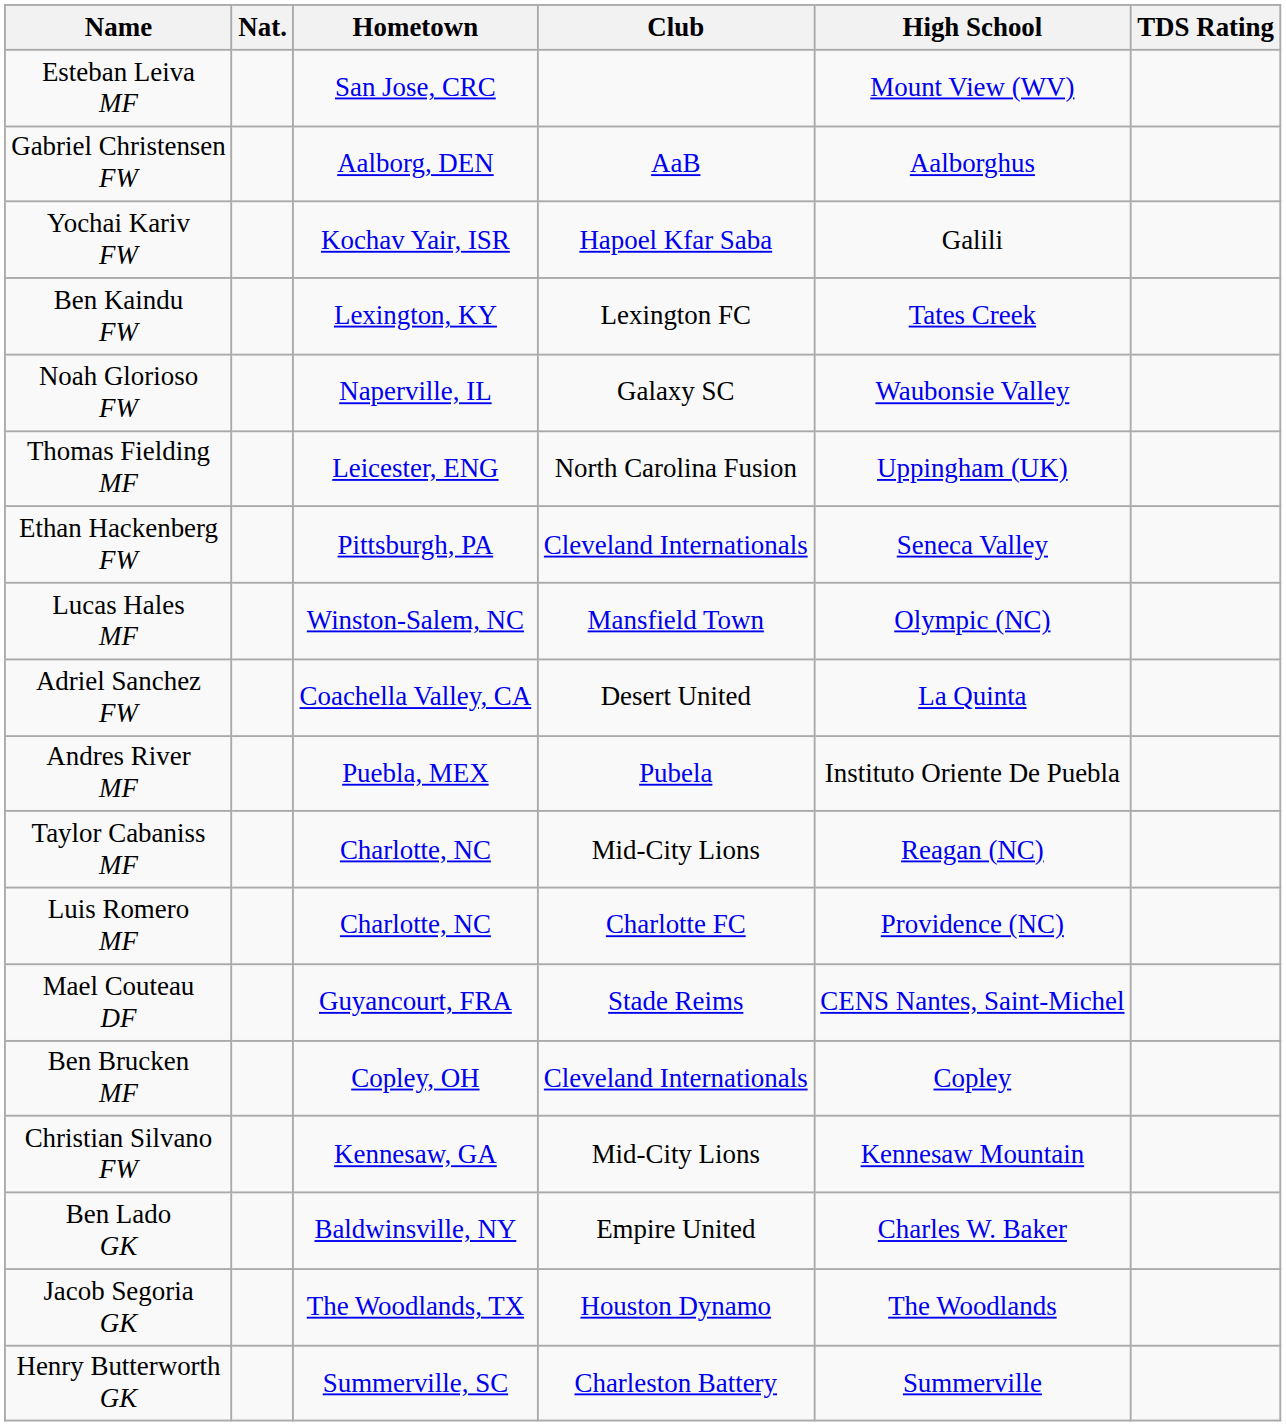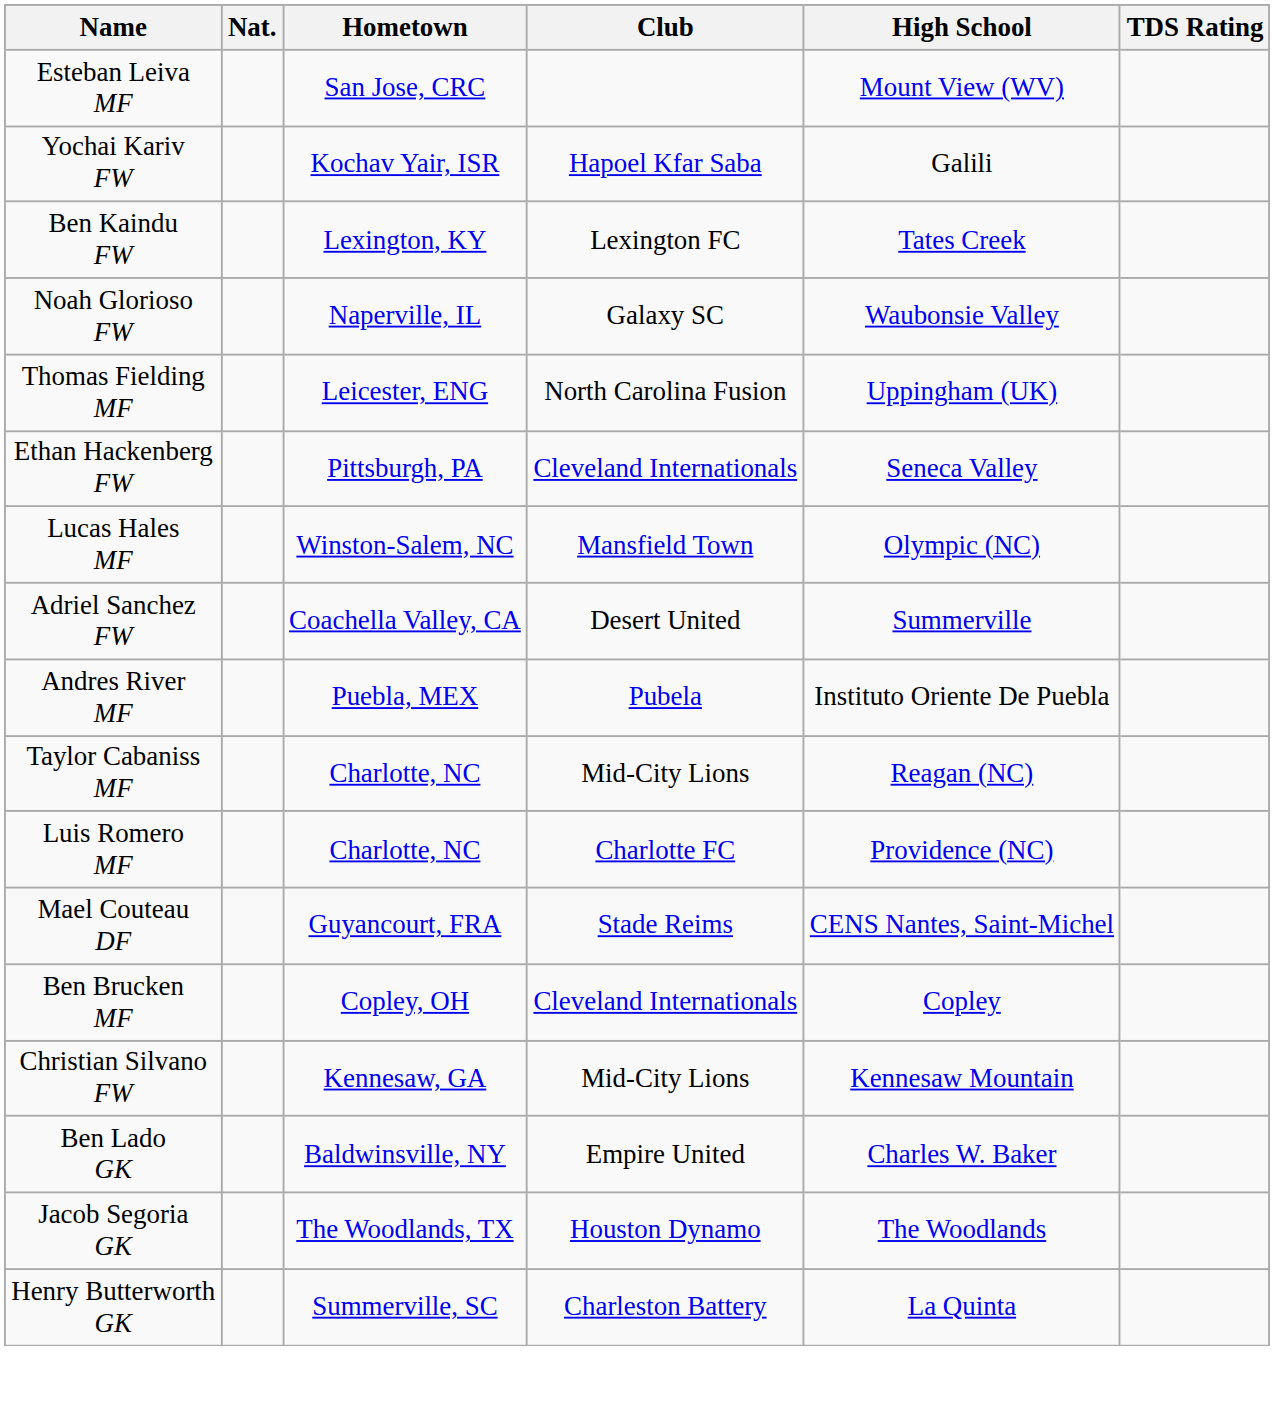 <table class="wikitable" style="font-size:90%; text-align:center;" border="1">
 <tr>
 <th>Name</th>
 <th>Nat.</th>
 <th>Hometown</th>
 <th>Club</th>
 <th>High School</th>
 <th>TDS Rating</th>
 </tr>
 <tr>
 <td>Esteban Leiva<br><em>MF</em></td>
 <td></td>
 <td><a href='#'>San Jose, CRC</a></td>
 <td></td>
 <td><a href='#'>Mount View (WV)</a></td>
-<td></td>
-</tr>
-<tr>
-<td>Gabriel Christensen<br><em>FW</em></td>
-<td></td>
-<td><a href='#'>Aalborg, DEN</a></td>
-<td><a href='#'>AaB</a></td>
-<td><a href='#'>Aalborghus</a></td>
 <td></td>
 </tr>
 <tr>
 <td>Yochai Kariv<br><em>FW</em></td>
 <td></td>
 <td><a href='#'>Kochav Yair, ISR</a></td>
 <td><a href='#'>Hapoel Kfar Saba</a></td>
 <td>Galili</td>
 <td></td>
 </tr>
 <tr>
 <td>Ben Kaindu<br><em>FW</em></td>
 <td></td>
 <td><a href='#'>Lexington, KY</a></td>
 <td>Lexington FC</td>
 <td><a href='#'>Tates Creek</a></td>
 <td></td>
 </tr>
 <tr>
 <td>Noah Glorioso<br><em>FW</em></td>
 <td></td>
 <td><a href='#'>Naperville, IL</a></td>
 <td>Galaxy SC</td>
 <td><a href='#'>Waubonsie Valley</a></td>
 <td></td>
 </tr>
 <tr>
 <td>Thomas Fielding<br><em>MF</em></td>
 <td></td>
 <td><a href='#'>Leicester, ENG</a></td>
 <td>North Carolina Fusion</td>
 <td><a href='#'>Uppingham (UK)</a></td>
 <td></td>
 </tr>
 <tr>
 <td>Ethan Hackenberg<br><em>FW</em></td>
 <td></td>
 <td><a href='#'>Pittsburgh, PA</a></td>
 <td><a href='#'>Cleveland Internationals</a></td>
 <td><a href='#'>Seneca Valley</a></td>
 </tr>
 <tr>
 <td>Lucas Hales<br><em>MF</em></td>
 <td></td>
 <td><a href='#'>Winston-Salem, NC</a></td>
 <td><a href='#'>Mansfield Town</a></td>
 <td><a href='#'>Olympic (NC)</a></td>
 <td></td>
 </tr>
 <tr>
 <td>Adriel Sanchez<br><em>FW</em></td>
 <td></td>
 <td><a href='#'>Coachella Valley, CA</a></td>
 <td>Desert United</td>
-<td><a href='#'>La Quinta</a></td>
+<td><a href='#'>Summerville</a></td>
 <td></td>
 </tr>
 <tr>
 <td>Andres River<br><em>MF</em></td>
 <td></td>
 <td><a href='#'>Puebla, MEX</a></td>
 <td><a href='#'>Pubela</a></td>
 <td>Instituto Oriente De Puebla</td>
 <td></td>
 </tr>
 <tr>
 <td>Taylor Cabaniss<br><em>MF</em></td>
 <td></td>
 <td><a href='#'>Charlotte, NC</a></td>
 <td>Mid-City Lions</td>
 <td><a href='#'>Reagan (NC)</a></td>
 <td></td>
 </tr>
 <tr>
 <td>Luis Romero<br><em>MF</em></td>
 <td></td>
 <td><a href='#'>Charlotte, NC</a></td>
 <td><a href='#'>Charlotte FC</a></td>
 <td><a href='#'>Providence (NC)</a></td>
 <td></td>
 </tr>
 <tr>
 <td>Mael Couteau<br><em>DF</em></td>
 <td></td>
 <td><a href='#'>Guyancourt, FRA</a></td>
 <td><a href='#'>Stade Reims</a></td>
 <td><a href='#'>CENS Nantes, Saint-Michel</a></td>
 <td></td>
 </tr>
 <tr>
 <td>Ben Brucken<br><em>MF</em></td>
 <td></td>
 <td><a href='#'>Copley, OH</a></td>
 <td><a href='#'>Cleveland Internationals</a></td>
 <td><a href='#'>Copley</a></td>
 <td></td>
 </tr>
 <tr>
 <td>Christian Silvano<br><em>FW</em></td>
 <td></td>
 <td><a href='#'>Kennesaw, GA</a></td>
 <td>Mid-City Lions</td>
 <td><a href='#'>Kennesaw Mountain</a></td>
 <td></td>
 </tr>
 <tr>
 <td>Ben Lado<br><em>GK</em></td>
 <td></td>
 <td><a href='#'>Baldwinsville, NY</a></td>
 <td>Empire United</td>
 <td><a href='#'>Charles W. Baker</a></td>
 <td></td>
 </tr>
 <tr>
 <td>Jacob Segoria<br><em>GK</em></td>
 <td></td>
 <td><a href='#'>The Woodlands, TX</a></td>
 <td><a href='#'>Houston Dynamo</a></td>
 <td><a href='#'>The Woodlands</a></td>
 <td></td>
 </tr>
 <tr>
 <td>Henry Butterworth<br><em>GK</em></td>
 <td></td>
 <td><a href='#'>Summerville, SC</a></td>
 <td><a href='#'>Charleston Battery</a></td>
-<td><a href='#'>Summerville</a></td>
+<td><a href='#'>La Quinta</a></td>
 <td></td>
 </tr>
 </table>
